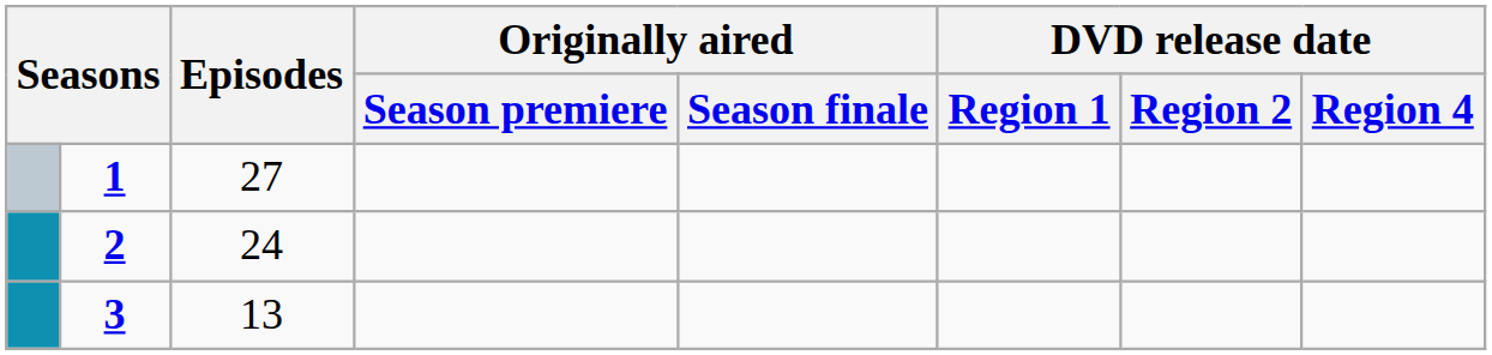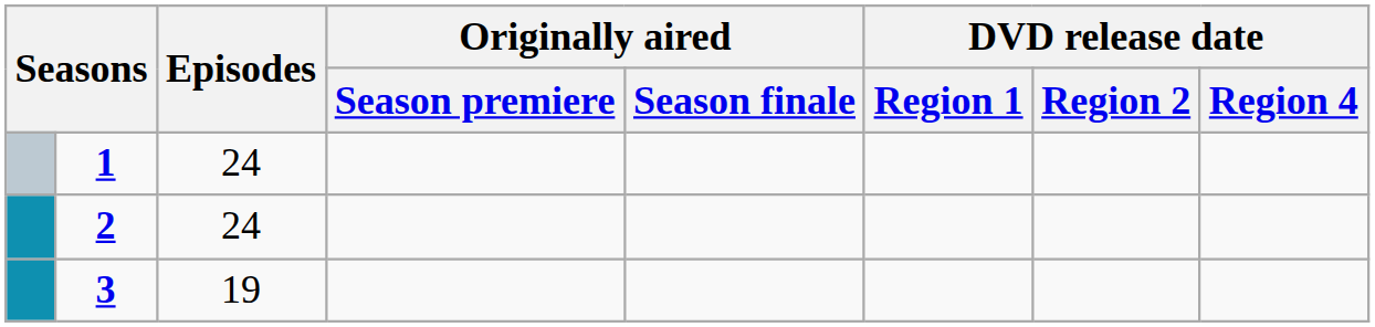 <table class="wikitable" style="text-align:center">
 <tr>
 <th colspan="2" rowspan="2">Seasons</th>
 <th ! rowspan="2">Episodes</th>
 <th ! colspan="2">Originally aired</th>
 <th ! colspan="3">DVD release date</th>
 </tr>
 <tr>
 <th><a href='#'>Season premiere</a></th>
 <th><a href='#'>Season finale</a></th>
 <th><a href='#'>Region 1</a></th>
 <th><a href='#'>Region 2</a></th>
 <th><a href='#'>Region 4</a></th>
 </tr>
 <tr>
 <td style="background:#BCC9D2; color:#100; text-align:center;"></td>
 <td><strong><a href='#'>1</a></strong></td>
-<td>27</td>
+<td>24</td>
 <td></td>
 <td></td>
 <td></td>
 <td></td>
 <td></td>
 </tr>
 <tr>
 <td style="background:#0E90B0; color:#100; text-align:center;"></td>
 <td><strong><a href='#'>2</a></strong></td>
 <td>24</td>
 <td></td>
 <td></td>
 <td></td>
 <td></td>
 <td></td>
 </tr>
 <tr>
 <td style="background:#0E90B0; color:#100; text-align:center;"></td>
 <td><strong><a href='#'>3</a></strong></td>
-<td>13</td>
+<td>19</td>
 <td></td>
 <td></td>
 <td></td>
 <td></td>
 <td></td>
 </tr>
 </table>
